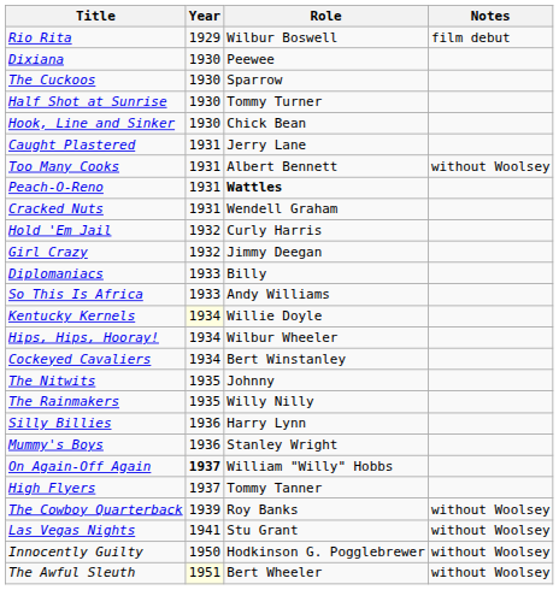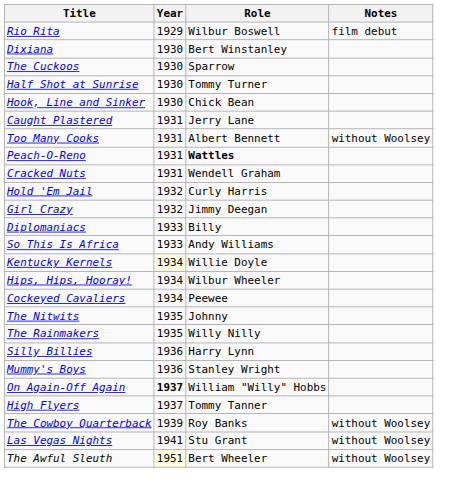 <table class="wikitable">
 <tr>
 <th>Title</th>
 <th>Year</th>
 <th>Role</th>
 <th>Notes</th>
 </tr>
 <tr>
 <td><em><a href='#'>Rio Rita</a></em></td>
 <td>1929</td>
 <td>Wilbur Boswell</td>
 <td>film debut</td>
 </tr>
 <tr>
 <td><em><a href='#'>Dixiana</a></em></td>
 <td>1930</td>
-<td>Peewee</td>
+<td>Bert Winstanley</td>
 <td></td>
 </tr>
 <tr>
 <td><em><a href='#'>The Cuckoos</a></em></td>
 <td>1930</td>
 <td>Sparrow</td>
 <td></td>
 </tr>
 <tr>
 <td><em><a href='#'>Half Shot at Sunrise</a></em></td>
 <td>1930</td>
 <td>Tommy Turner</td>
 <td></td>
 </tr>
 <tr>
 <td><em><a href='#'>Hook, Line and Sinker</a></em></td>
 <td>1930</td>
 <td>Chick Bean</td>
 <td></td>
 </tr>
 <tr>
 <td><em><a href='#'>Caught Plastered</a></em></td>
 <td>1931</td>
 <td>Jerry Lane</td>
 <td></td>
 </tr>
 <tr>
 <td><em><a href='#'>Too Many Cooks</a></em></td>
 <td>1931</td>
 <td>Albert Bennett</td>
 <td>without Woolsey</td>
 </tr>
 <tr>
 <td><em><a href='#'>Peach-O-Reno</a></em></td>
 <td>1931</td>
 <td><strong>Wattles</strong></td>
 <td></td>
 </tr>
 <tr>
 <td><em><a href='#'>Cracked Nuts</a></em></td>
 <td>1931</td>
 <td>Wendell Graham</td>
 <td></td>
 </tr>
 <tr>
 <td><em><a href='#'>Hold 'Em Jail</a></em></td>
 <td>1932</td>
 <td>Curly Harris</td>
 <td></td>
 </tr>
 <tr>
 <td><em><a href='#'>Girl Crazy</a></em></td>
 <td>1932</td>
 <td>Jimmy Deegan</td>
 <td></td>
 </tr>
 <tr>
 <td><em><a href='#'>Diplomaniacs</a></em></td>
 <td>1933</td>
 <td>Billy</td>
 <td></td>
 </tr>
 <tr>
 <td><em><a href='#'>So This Is Africa</a></em></td>
 <td>1933</td>
 <td>Andy Williams</td>
 <td></td>
 </tr>
 <tr>
 <td><em><a href='#'>Kentucky Kernels</a></em></td>
 <td style="background: lightyellow;">1934</td>
 <td>Willie Doyle</td>
 <td></td>
 </tr>
 <tr>
 <td><em><a href='#'>Hips, Hips, Hooray!</a></em></td>
 <td>1934</td>
 <td>Wilbur Wheeler</td>
 <td></td>
 </tr>
 <tr>
 <td><em><a href='#'>Cockeyed Cavaliers</a></em></td>
 <td>1934</td>
-<td>Bert Winstanley</td>
+<td>Peewee</td>
 <td></td>
 </tr>
 <tr>
 <td><em><a href='#'>The Nitwits</a></em></td>
 <td>1935</td>
 <td>Johnny</td>
 <td></td>
 </tr>
 <tr>
 <td><em><a href='#'>The Rainmakers</a></em></td>
 <td>1935</td>
 <td>Willy Nilly</td>
 <td></td>
 </tr>
 <tr>
 <td><em><a href='#'>Silly Billies</a></em></td>
 <td>1936</td>
 <td>Harry Lynn</td>
 <td></td>
 </tr>
 <tr>
 <td><em><a href='#'>Mummy's Boys</a></em></td>
 <td>1936</td>
 <td>Stanley Wright</td>
 <td></td>
 </tr>
 <tr>
 <td><em><a href='#'>On Again-Off Again</a></em></td>
 <td><strong>1937</strong></td>
 <td>William "Willy" Hobbs</td>
 <td></td>
 </tr>
 <tr>
 <td><em><a href='#'>High Flyers</a></em></td>
 <td>1937</td>
 <td>Tommy Tanner</td>
 <td></td>
 </tr>
 <tr>
 <td><em><a href='#'>The Cowboy Quarterback</a></em></td>
 <td>1939</td>
 <td>Roy Banks</td>
 <td>without Woolsey</td>
 </tr>
 <tr>
 <td><em><a href='#'>Las Vegas Nights</a></em></td>
 <td>1941</td>
 <td>Stu Grant</td>
 <td>without Woolsey</td>
 </tr>
 <tr>
-<td><em>Innocently Guilty</em></td>
-<td>1950</td>
-<td>Hodkinson G. Pogglebrewer</td>
-<td>without Woolsey</td>
-</tr>
-<tr>
 <td><em>The Awful Sleuth</em></td>
 <td style="background: lightyellow;">1951</td>
 <td>Bert Wheeler</td>
 <td>without Woolsey</td>
 </tr>
 </table>
